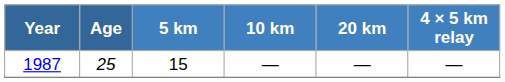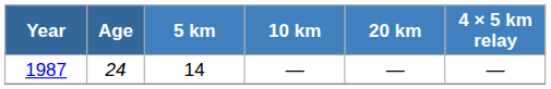 <table class="wikitable" style="font-size:95%; text-align:center; border:grey solid 1px; border-collapse:collapse; background:#ffffff;">
 <tr>
 <th style="background-color:#369; color:white; width:60px;"> Year </th>
 <th style="background-color:#369; color:white; width:40px;"> Age </th>
 <th style="background-color:#4180be; color:white; width:75px;"> 5 km </th>
 <th style="background-color:#4180be; color:white; width:75px;"> 10 km </th>
 <th style="background-color:#4180be; color:white; width:75px;"> 20 km </th>
 <th style="background-color:#4180be; color:white; width:75px;"> 4 × 5 km <br> relay </th>
 </tr>
 <tr>
 <td><a href='#'>1987</a></td>
-<td><em>25</em></td>
-<td>15</td>
+<td><em>24</em></td>
+<td>14</td>
 <td>—</td>
 <td>—</td>
 <td>—</td>
 </tr>
 <tr>
 </tr>
 </table>
